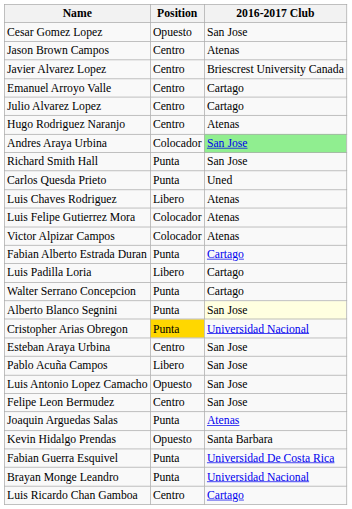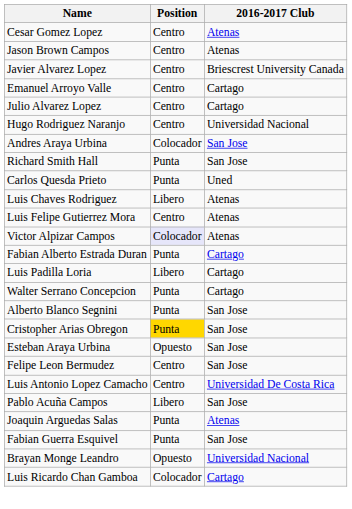 <table class="wikitable">
 <tr>
 <th>Name</th>
 <th>Position</th>
 <th>2016-2017 Club</th>
 </tr>
 <tr>
 <td>Cesar Gomez Lopez</td>
-<td>Opuesto</td>
-<td>San Jose</td>
+<td>Centro</td>
+<td><a href='#'>Atenas</a></td>
 </tr>
 <tr>
 <td>Jason Brown Campos</td>
 <td>Centro</td>
 <td>Atenas</td>
 </tr>
 <tr>
 <td>Javier Alvarez Lopez</td>
 <td>Centro</td>
 <td>Briescrest University Canada</td>
 </tr>
 <tr>
 <td>Emanuel Arroyo Valle</td>
 <td>Centro</td>
 <td>Cartago</td>
 </tr>
 <tr>
 <td>Julio Alvarez Lopez</td>
 <td>Centro</td>
 <td>Cartago</td>
 </tr>
 <tr>
 <td>Hugo Rodriguez Naranjo</td>
 <td>Centro</td>
-<td>Atenas</td>
+<td>Universidad Nacional</td>
 </tr>
 <tr>
 <td>Andres Araya Urbina</td>
 <td>Colocador</td>
-<td style="background: lightgreen;"><a href='#'>San Jose</a></td>
+<td><a href='#'>San Jose</a></td>
 </tr>
 <tr>
 <td>Richard Smith Hall</td>
 <td>Punta</td>
 <td>San Jose</td>
 </tr>
 <tr>
 <td>Carlos Quesda Prieto</td>
 <td>Punta</td>
 <td>Uned</td>
 </tr>
 <tr>
 <td>Luis Chaves Rodriguez</td>
 <td>Libero</td>
 <td>Atenas</td>
 </tr>
 <tr>
 <td>Luis Felipe Gutierrez Mora</td>
-<td>Colocador</td>
+<td>Centro</td>
 <td>Atenas</td>
 </tr>
 <tr>
 <td>Victor Alpizar Campos</td>
-<td>Colocador</td>
+<td style="background: lavender;">Colocador</td>
 <td>Atenas</td>
 </tr>
 <tr>
 <td>Fabian Alberto Estrada Duran</td>
 <td>Punta</td>
 <td><a href='#'>Cartago</a></td>
 </tr>
 <tr>
 <td>Luis Padilla Loria</td>
 <td>Libero</td>
 <td>Cartago</td>
 </tr>
 <tr>
 <td>Walter Serrano Concepcion</td>
 <td>Punta</td>
 <td>Cartago</td>
 </tr>
 <tr>
 <td>Alberto Blanco Segnini</td>
 <td>Punta</td>
-<td style="background: lightyellow;">San Jose</td>
+<td>San Jose</td>
 </tr>
 <tr>
 <td>Cristopher Arias Obregon</td>
 <td style="background: gold;">Punta</td>
-<td><a href='#'>Universidad Nacional</a></td>
+<td>San Jose</td>
 </tr>
 <tr>
 <td>Esteban Araya Urbina</td>
-<td>Centro</td>
-<td>San Jose</td>
-</tr>
-<tr>
-<td>Pablo Acuña Campos</td>
-<td>Libero</td>
-<td>San Jose</td>
-</tr>
-<tr>
-<td>Luis Antonio Lopez Camacho</td>
 <td>Opuesto</td>
 <td>San Jose</td>
 </tr>
 <tr>
 <td>Felipe   Leon Bermudez</td>
 <td>Centro</td>
 <td>San Jose</td>
 </tr>
 <tr>
+<td>Luis Antonio Lopez Camacho</td>
+<td>Centro</td>
+<td><a href='#'>Universidad De Costa Rica</a></td>
+</tr>
+<tr>
+<td>Pablo Acuña Campos</td>
+<td>Libero</td>
+<td>San Jose</td>
+</tr>
+<tr>
 <td>Joaquin Arguedas Salas</td>
 <td>Punta</td>
 <td><a href='#'>Atenas</a></td>
 </tr>
 <tr>
-<td>Kevin Hidalgo Prendas</td>
-<td>Opuesto</td>
-<td>Santa Barbara</td>
-</tr>
-<tr>
 <td>Fabian Guerra Esquivel</td>
 <td>Punta</td>
-<td><a href='#'>Universidad De Costa Rica</a></td>
+<td>San Jose</td>
 </tr>
 <tr>
 <td>Brayan Monge Leandro</td>
-<td>Punta</td>
+<td>Opuesto</td>
 <td><a href='#'>Universidad Nacional</a></td>
 </tr>
 <tr>
 <td>Luis Ricardo Chan Gamboa</td>
-<td>Centro</td>
+<td>Colocador</td>
 <td><a href='#'>Cartago</a></td>
 </tr>
 </table>
